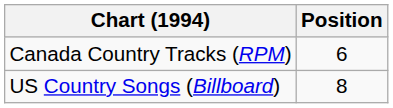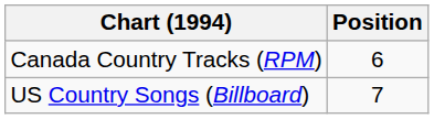 <table class="wikitable sortable">
 <tr>
 <th scope="col">Chart (1994)</th>
 <th scope="col">Position</th>
 </tr>
 <tr>
 <td>Canada Country Tracks (<em><a href='#'>RPM</a></em>)</td>
 <td style="text-align:center;">6</td>
 </tr>
 <tr>
 <td>US <a href='#'>Country Songs</a> (<em><a href='#'>Billboard</a></em>)</td>
-<td style="text-align:center;">8</td>
+<td style="text-align:center;">7</td>
 </tr>
 </table>
